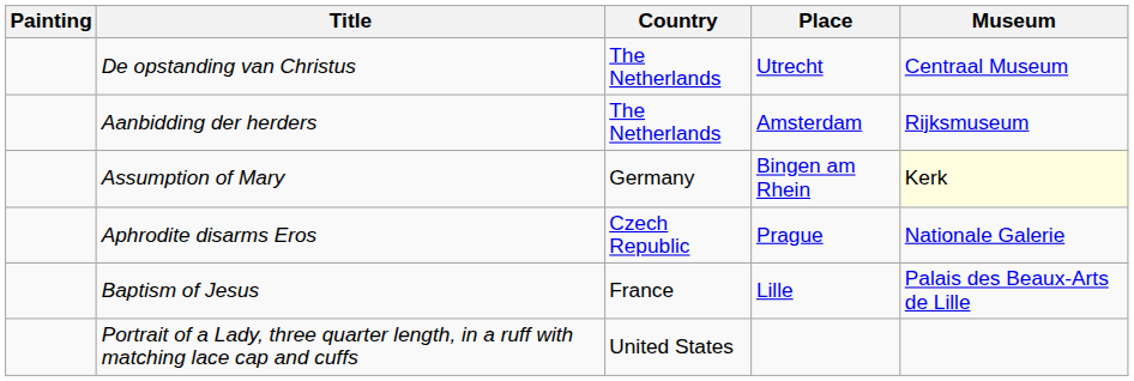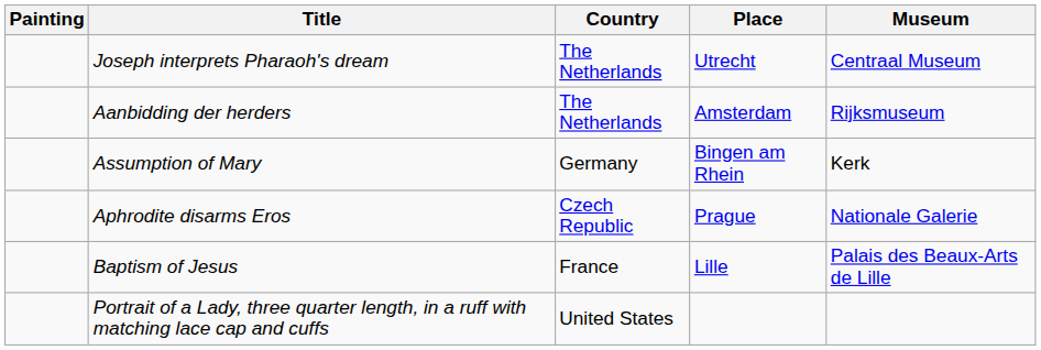 <table class="wikitable" border="1">
 <tr>
 <th><strong>Painting</strong></th>
 <th><strong>Title</strong></th>
 <th><strong>Country</strong></th>
 <th><strong>Place</strong></th>
 <th><strong>Museum</strong></th>
 </tr>
 <tr>
 <td></td>
-<td><em>De opstanding van Christus</em></td>
+<td><em>Joseph interprets Pharaoh's dream</em></td>
 <td> <a href='#'>The Netherlands</a></td>
 <td><a href='#'>Utrecht</a></td>
 <td><a href='#'>Centraal Museum</a></td>
 </tr>
 <tr>
 <td></td>
 <td><em>Aanbidding der herders</em></td>
 <td> <a href='#'>The Netherlands</a></td>
 <td><a href='#'>Amsterdam</a></td>
 <td><a href='#'>Rijksmuseum</a></td>
 </tr>
 <tr>
 <td></td>
 <td><em>Assumption of Mary</em></td>
 <td> Germany</td>
 <td><a href='#'>Bingen am Rhein</a></td>
-<td style="background: lightyellow;">Kerk</td>
+<td>Kerk</td>
 </tr>
 <tr>
 <td></td>
 <td><em>Aphrodite disarms Eros</em></td>
 <td> <a href='#'>Czech Republic</a></td>
 <td><a href='#'>Prague</a></td>
 <td><a href='#'>Nationale Galerie</a></td>
 </tr>
 <tr>
 <td></td>
 <td><em>Baptism of Jesus</em></td>
 <td> France</td>
 <td><a href='#'>Lille</a></td>
 <td><a href='#'>Palais des Beaux-Arts de Lille</a></td>
 </tr>
 <tr>
 <td></td>
 <td><em>Portrait of a Lady, three quarter length, in a ruff with matching lace cap and cuffs</em></td>
 <td> United States</td>
 <td></td>
 <td></td>
 </tr>
 </table>
